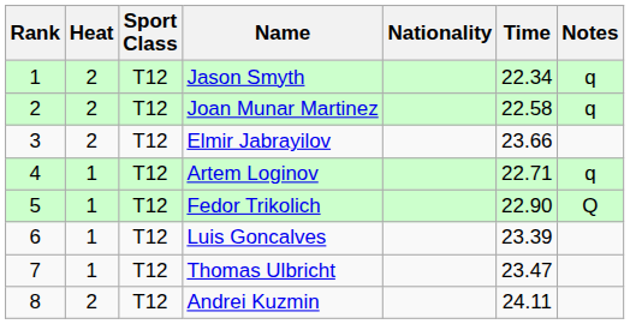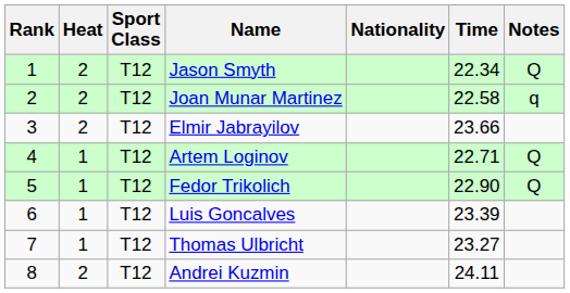 <table class="wikitable sortable" style="text-align:center">
 <tr>
 <th>Rank</th>
 <th>Heat</th>
 <th>Sport<br>Class</th>
 <th>Name</th>
 <th>Nationality</th>
 <th>Time</th>
 <th>Notes</th>
 </tr>
 <tr bgcolor=ccffcc>
 <td>1</td>
 <td>2</td>
 <td>T12</td>
 <td align=left><a href='#'>Jason Smyth</a></td>
 <td align=left></td>
 <td>22.34</td>
-<td>q</td>
+<td>Q</td>
 </tr>
 <tr bgcolor=ccffcc>
 <td>2</td>
 <td>2</td>
 <td>T12</td>
 <td align=left><a href='#'>Joan Munar Martinez</a></td>
 <td align=left></td>
 <td>22.58</td>
 <td>q</td>
 </tr>
 <tr>
 <td>3</td>
 <td>2</td>
 <td>T12</td>
 <td align=left><a href='#'>Elmir Jabrayilov</a></td>
 <td align=left></td>
 <td>23.66</td>
 <td></td>
 </tr>
 <tr bgcolor=ccffcc>
 <td>4</td>
 <td>1</td>
 <td>T12</td>
 <td align=left><a href='#'>Artem Loginov</a></td>
 <td align=left></td>
 <td>22.71</td>
-<td>q</td>
+<td>Q</td>
 </tr>
 <tr bgcolor=ccffcc>
 <td>5</td>
 <td>1</td>
 <td>T12</td>
 <td align=left><a href='#'>Fedor Trikolich</a></td>
 <td align=left></td>
 <td>22.90</td>
 <td>Q</td>
 </tr>
 <tr>
 <td>6</td>
 <td>1</td>
 <td>T12</td>
 <td align=left><a href='#'>Luis Goncalves</a></td>
 <td align=left></td>
 <td>23.39</td>
 <td></td>
 </tr>
 <tr>
 <td>7</td>
 <td>1</td>
 <td>T12</td>
 <td align=left><a href='#'>Thomas Ulbricht</a></td>
 <td align=left></td>
-<td>23.47</td>
+<td>23.27</td>
 <td></td>
 </tr>
 <tr>
 <td>8</td>
 <td>2</td>
 <td>T12</td>
 <td align=left><a href='#'>Andrei Kuzmin</a></td>
 <td align=left></td>
 <td>24.11</td>
 <td></td>
 </tr>
 </table>
